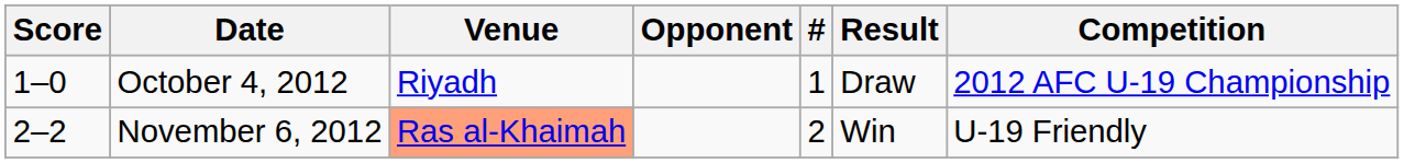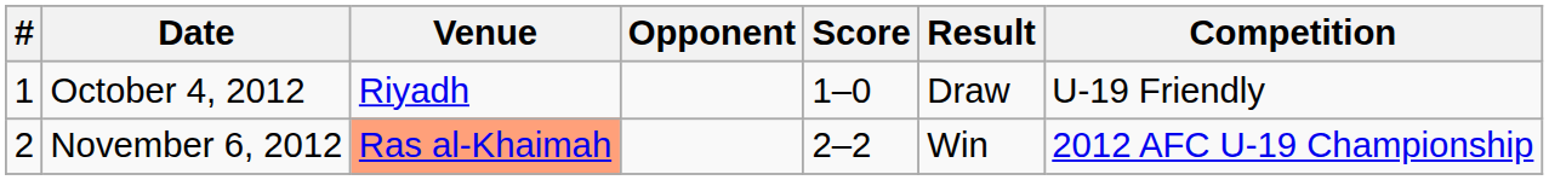 <table class="wikitable">
 <tr>
-<th>Score</th>
+<th>#</th>
 <th>Date</th>
 <th>Venue</th>
 <th>Opponent</th>
-<th>#</th>
+<th>Score</th>
 <th>Result</th>
 <th>Competition</th>
 </tr>
 <tr>
-<td>1–0</td>
+<td>1</td>
 <td>October 4, 2012</td>
 <td><a href='#'>Riyadh</a></td>
 <td></td>
-<td>1</td>
+<td>1–0</td>
 <td>Draw</td>
-<td><a href='#'>2012 AFC U-19 Championship</a></td>
+<td>U-19 Friendly</td>
 </tr>
 <tr>
-<td>2–2</td>
+<td>2</td>
 <td>November 6, 2012</td>
 <td style="background: lightsalmon;"><a href='#'>Ras al-Khaimah</a></td>
 <td></td>
-<td>2</td>
+<td>2–2</td>
 <td>Win</td>
-<td>U-19 Friendly</td>
+<td><a href='#'>2012 AFC U-19 Championship</a></td>
 </tr>
 </table>
